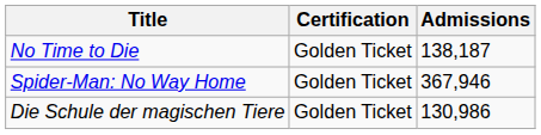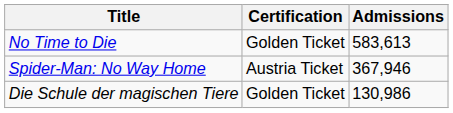 <table class="wikitable sortable" style="margin:auto; margin:auto;">
 <tr>
 <th>Title</th>
 <th>Certification</th>
 <th>Admissions</th>
 </tr>
 <tr>
 <td><em><a href='#'>No Time to Die</a></em></td>
 <td>Golden Ticket</td>
-<td>138,187</td>
+<td>583,613</td>
 </tr>
 <tr>
 <td><em><a href='#'>Spider-Man: No Way Home</a></em></td>
-<td>Golden Ticket</td>
+<td>Austria Ticket</td>
 <td>367,946</td>
 </tr>
 <tr>
 <td><em>Die Schule der magischen Tiere</em></td>
 <td>Golden Ticket</td>
 <td>130,986</td>
 </tr>
 </table>
